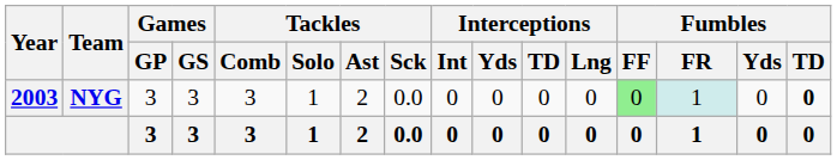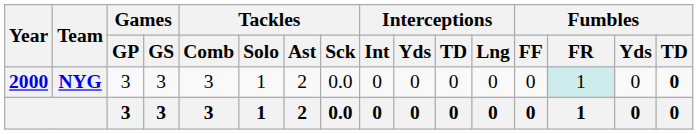 <table class="wikitable" style="text-align:center">
 <tr>
 <th rowspan="2">Year</th>
 <th rowspan="2">Team</th>
 <th colspan="2">Games</th>
 <th colspan="4">Tackles</th>
 <th colspan="4">Interceptions</th>
 <th colspan="4">Fumbles</th>
 </tr>
 <tr>
 <th>GP</th>
 <th>GS</th>
 <th>Comb</th>
 <th>Solo</th>
 <th>Ast</th>
 <th>Sck</th>
 <th>Int</th>
 <th>Yds</th>
 <th>TD</th>
 <th>Lng</th>
 <th>FF</th>
 <th>FR</th>
 <th>Yds</th>
 <th>TD</th>
 </tr>
 <tr>
-<th><a href='#'>2003</a></th>
+<th><a href='#'>2000</a></th>
 <th><a href='#'>NYG</a></th>
 <td>3</td>
 <td>3</td>
 <td>3</td>
 <td>1</td>
 <td>2</td>
 <td>0.0</td>
 <td>0</td>
 <td>0</td>
 <td>0</td>
 <td>0</td>
-<td style="background: lightgreen;">0</td>
+<td>0</td>
 <td style="background:#cfecec; width:3em;">1</td>
 <td>0</td>
 <td><strong>0</strong></td>
 </tr>
 <tr>
 <th colspan="2"></th>
 <th>3</th>
 <th>3</th>
 <th>3</th>
 <th>1</th>
 <th>2</th>
 <th>0.0</th>
 <th>0</th>
 <th>0</th>
 <th>0</th>
 <th>0</th>
 <th>0</th>
 <th>1</th>
 <th>0</th>
 <th>0</th>
 </tr>
 </table>
